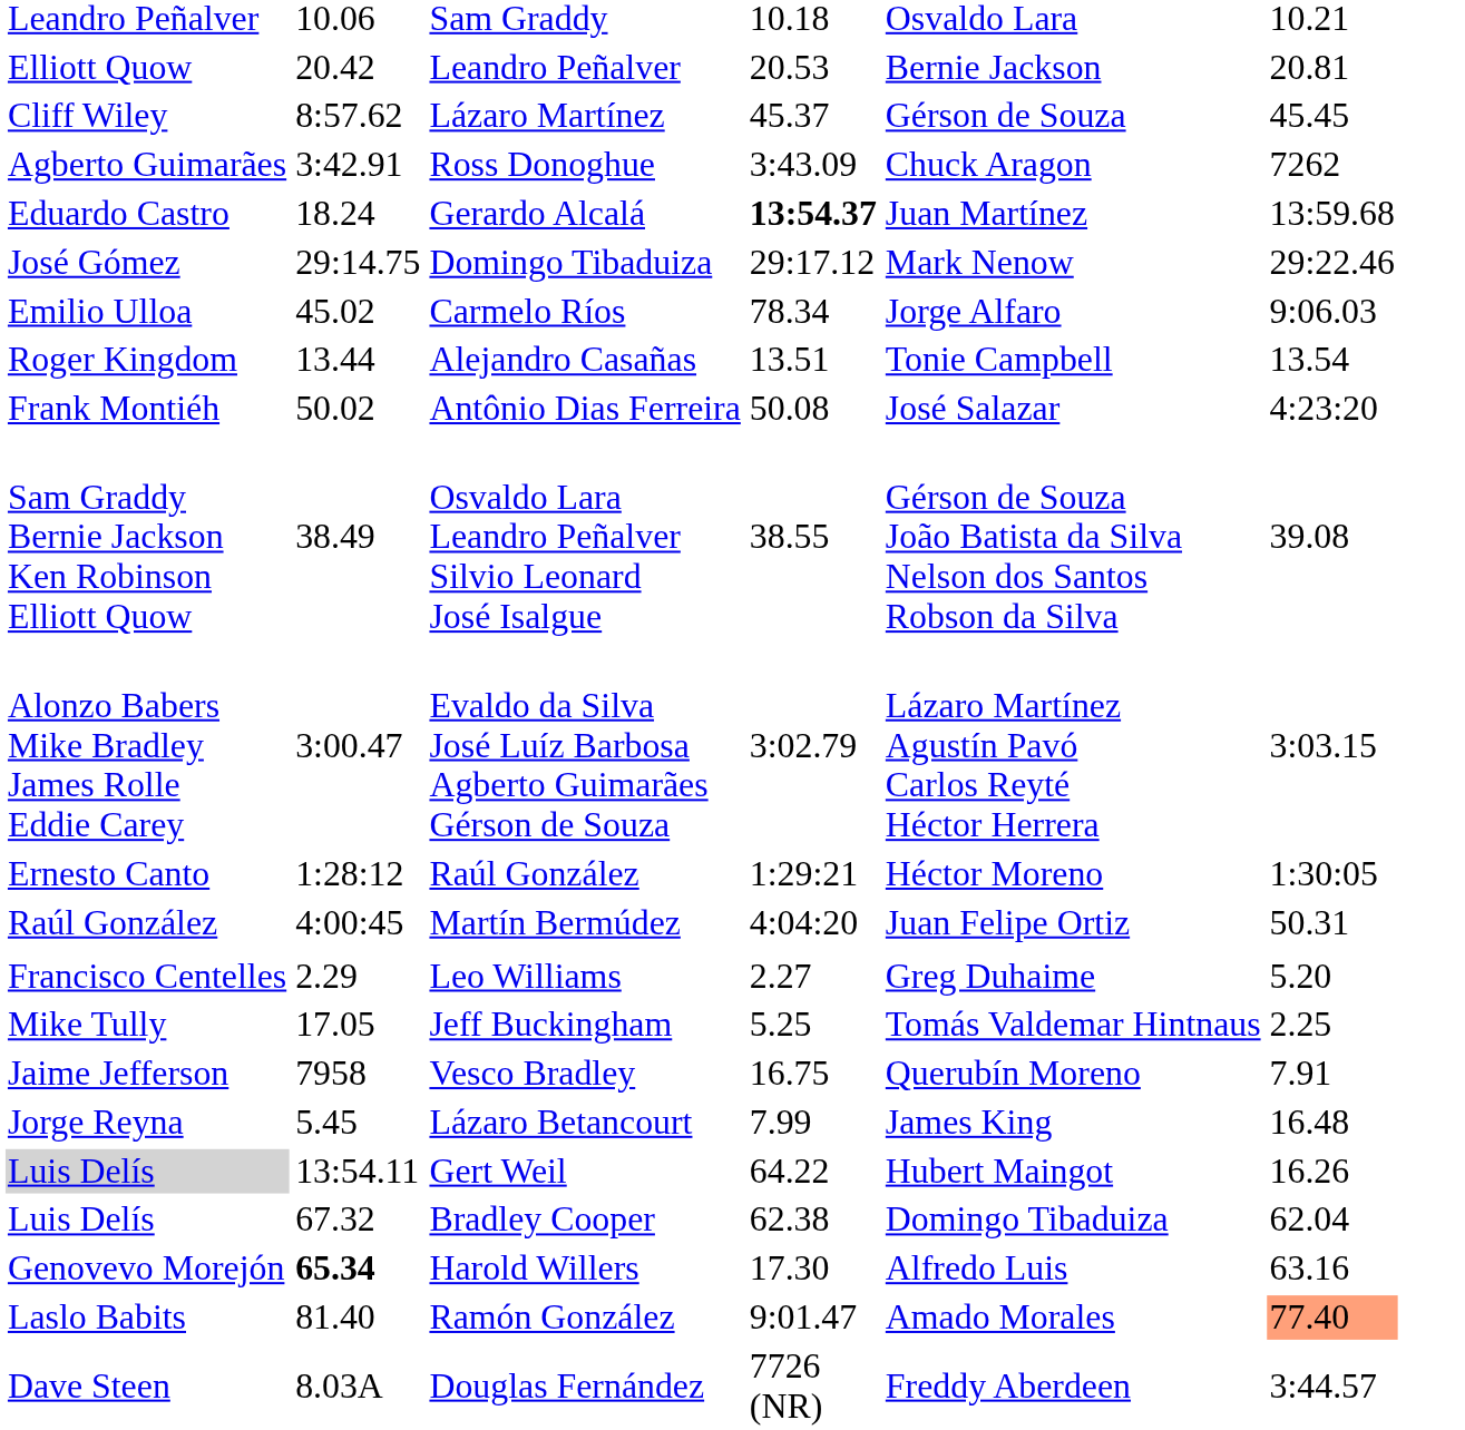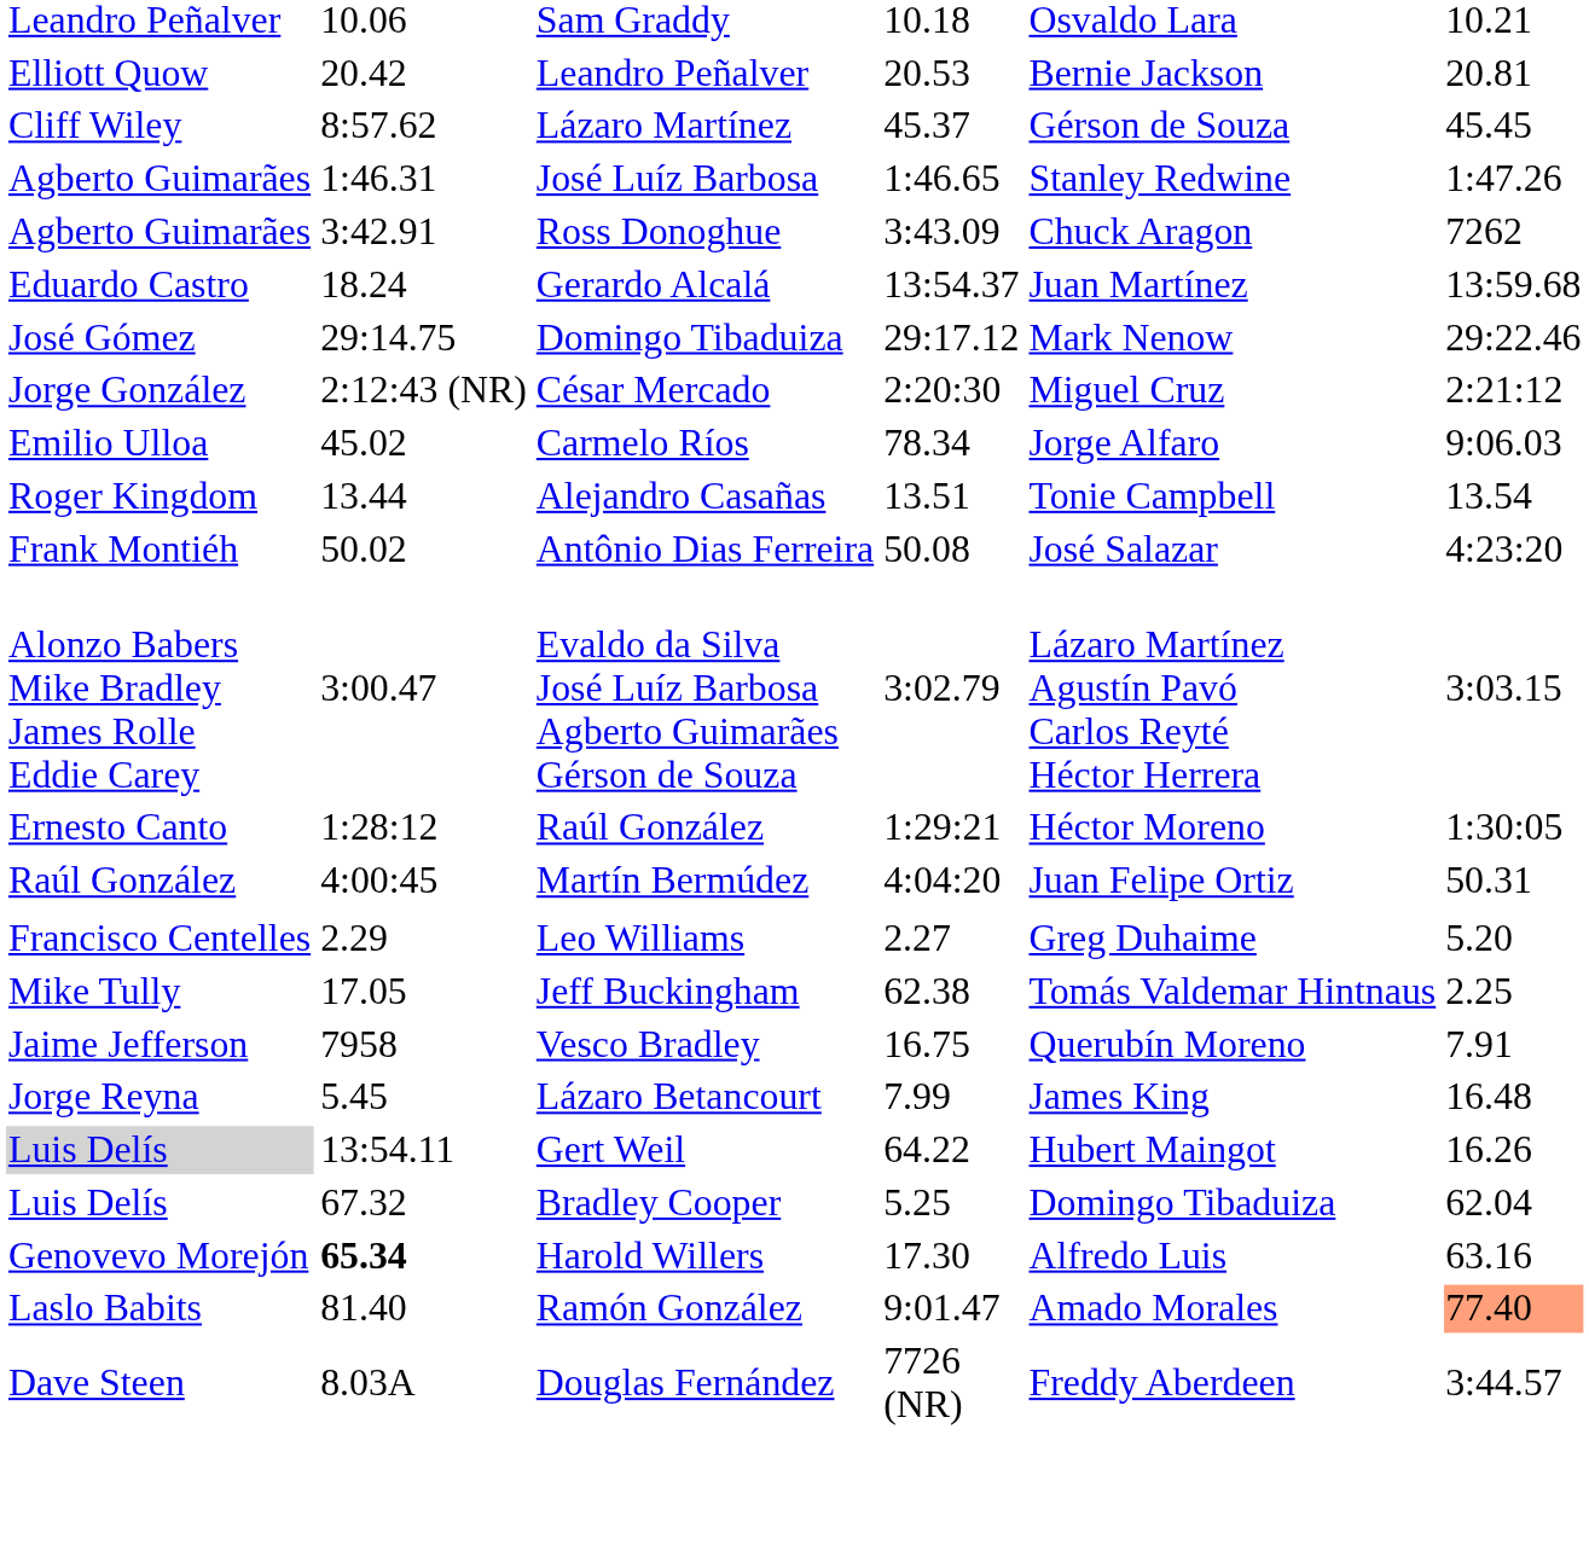 <table>
 <tr>
 <td></td>
 <td><a href='#'>Leandro Peñalver</a><br> </td>
 <td>10.06</td>
 <td><a href='#'>Sam Graddy</a><br> </td>
 <td>10.18</td>
 <td><a href='#'>Osvaldo Lara</a><br> </td>
 <td>10.21</td>
 </tr>
 <tr>
 <td></td>
 <td><a href='#'>Elliott Quow</a><br> </td>
 <td>20.42</td>
 <td><a href='#'>Leandro Peñalver</a><br> </td>
 <td>20.53</td>
 <td><a href='#'>Bernie Jackson</a><br> </td>
 <td>20.81</td>
 </tr>
 <tr>
 <td></td>
 <td><a href='#'>Cliff Wiley</a><br> </td>
 <td>8:57.62</td>
 <td><a href='#'>Lázaro Martínez</a><br> </td>
 <td>45.37</td>
 <td><a href='#'>Gérson de Souza</a><br> </td>
 <td>45.45</td>
 </tr>
 <tr>
 <td></td>
 <td><a href='#'>Agberto Guimarães</a><br> </td>
+<td>1:46.31</td>
+<td><a href='#'>José Luíz Barbosa</a><br> </td>
+<td>1:46.65</td>
+<td><a href='#'>Stanley Redwine</a><br> </td>
+<td>1:47.26</td>
+</tr>
+<tr>
+<td></td>
+<td><a href='#'>Agberto Guimarães</a><br> </td>
 <td>3:42.91</td>
 <td><a href='#'>Ross Donoghue</a><br> </td>
 <td>3:43.09</td>
 <td><a href='#'>Chuck Aragon</a><br> </td>
 <td>7262</td>
 </tr>
 <tr>
 <td></td>
 <td><a href='#'>Eduardo Castro</a><br> </td>
 <td>18.24</td>
 <td><a href='#'>Gerardo Alcalá</a><br> </td>
-<td><strong>13:54.37</strong></td>
+<td>13:54.37</td>
 <td><a href='#'>Juan Martínez</a><br> </td>
 <td>13:59.68</td>
 </tr>
 <tr>
 <td></td>
 <td><a href='#'>José Gómez</a><br> </td>
 <td>29:14.75</td>
 <td><a href='#'>Domingo Tibaduiza</a><br> </td>
 <td>29:17.12</td>
 <td><a href='#'>Mark Nenow</a><br> </td>
 <td>29:22.46</td>
+</tr>
+<tr>
+<td></td>
+<td><a href='#'>Jorge González</a><br> </td>
+<td>2:12:43 (NR)</td>
+<td><a href='#'>César Mercado</a><br> </td>
+<td>2:20:30</td>
+<td><a href='#'>Miguel Cruz</a><br> </td>
+<td>2:21:12</td>
 </tr>
 <tr>
 <td></td>
 <td><a href='#'>Emilio Ulloa</a><br> </td>
 <td>45.02</td>
 <td><a href='#'>Carmelo Ríos</a><br> </td>
 <td>78.34</td>
 <td><a href='#'>Jorge Alfaro</a><br> </td>
 <td>9:06.03</td>
 </tr>
 <tr>
 <td></td>
 <td><a href='#'>Roger Kingdom</a><br> </td>
 <td>13.44</td>
 <td><a href='#'>Alejandro Casañas</a><br> </td>
 <td>13.51</td>
 <td><a href='#'>Tonie Campbell</a><br> </td>
 <td>13.54</td>
 </tr>
 <tr>
 <td></td>
 <td><a href='#'>Frank Montiéh</a><br> </td>
 <td>50.02</td>
 <td><a href='#'>Antônio Dias Ferreira</a><br> </td>
 <td>50.08</td>
 <td><a href='#'>José Salazar</a><br> </td>
 <td>4:23:20</td>
-</tr>
-<tr>
-<td></td>
-<td><strong></strong><br><a href='#'>Sam Graddy</a><br><a href='#'>Bernie Jackson</a><br><a href='#'>Ken Robinson</a><br><a href='#'>Elliott Quow</a></td>
-<td>38.49</td>
-<td><strong></strong><br><a href='#'>Osvaldo Lara</a><br><a href='#'>Leandro Peñalver</a><br><a href='#'>Silvio Leonard</a><br><a href='#'>José Isalgue</a></td>
-<td>38.55</td>
-<td><strong></strong><br><a href='#'>Gérson de Souza</a><br><a href='#'>João Batista da Silva</a><br><a href='#'>Nelson dos Santos</a><br><a href='#'>Robson da Silva</a></td>
-<td>39.08</td>
 </tr>
 <tr>
 <td></td>
 <td><strong></strong><br><a href='#'>Alonzo Babers</a><br><a href='#'>Mike Bradley</a><br><a href='#'>James Rolle</a><br><a href='#'>Eddie Carey</a></td>
 <td>3:00.47</td>
 <td><strong></strong><br><a href='#'>Evaldo da Silva</a><br><a href='#'>José Luíz Barbosa</a><br><a href='#'>Agberto Guimarães</a><br><a href='#'>Gérson de Souza</a></td>
 <td>3:02.79</td>
 <td><strong></strong><br><a href='#'>Lázaro Martínez</a><br><a href='#'>Agustín Pavó</a><br><a href='#'>Carlos Reyté</a><br> <a href='#'>Héctor Herrera</a></td>
 <td>3:03.15</td>
 </tr>
 <tr>
 <td></td>
 <td><a href='#'>Ernesto Canto</a><br> </td>
 <td>1:28:12</td>
 <td><a href='#'>Raúl González</a><br> </td>
 <td>1:29:21</td>
 <td><a href='#'>Héctor Moreno</a><br> </td>
 <td>1:30:05</td>
 </tr>
 <tr>
 <td></td>
 <td><a href='#'>Raúl González</a><br> </td>
 <td>4:00:45</td>
 <td><a href='#'>Martín Bermúdez</a><br> </td>
 <td>4:04:20</td>
 <td><a href='#'>Juan Felipe Ortiz</a><br> </td>
 <td>50.31</td>
 </tr>
 <tr>
 </tr>
 <tr>
 <td></td>
 <td><a href='#'>Francisco Centelles</a><br> </td>
 <td>2.29</td>
 <td><a href='#'>Leo Williams</a><br> </td>
 <td>2.27</td>
 <td><a href='#'>Greg Duhaime</a><br> </td>
 <td>5.20</td>
 </tr>
 <tr>
 <td></td>
 <td><a href='#'>Mike Tully</a><br> </td>
 <td>17.05</td>
 <td><a href='#'>Jeff Buckingham</a><br> </td>
-<td>5.25</td>
+<td>62.38</td>
 <td><a href='#'>Tomás Valdemar Hintnaus</a><br> </td>
 <td>2.25</td>
 </tr>
 <tr>
 <td></td>
 <td><a href='#'>Jaime Jefferson</a><br> </td>
 <td>7958</td>
 <td><a href='#'>Vesco Bradley</a><br> </td>
 <td>16.75</td>
 <td><a href='#'>Querubín Moreno</a><br> </td>
 <td>7.91</td>
 </tr>
 <tr>
 <td></td>
 <td><a href='#'>Jorge Reyna</a><br> </td>
 <td>5.45</td>
 <td><a href='#'>Lázaro Betancourt</a><br> </td>
 <td>7.99</td>
 <td><a href='#'>James King</a><br> </td>
 <td>16.48</td>
 </tr>
 <tr>
 <td></td>
 <td style="background: lightgrey;"><a href='#'>Luis Delís</a><br> </td>
 <td>13:54.11</td>
 <td><a href='#'>Gert Weil</a><br> </td>
 <td>64.22</td>
 <td><a href='#'>Hubert Maingot</a><br> </td>
 <td>16.26</td>
 </tr>
 <tr>
 <td></td>
 <td><a href='#'>Luis Delís</a><br> </td>
 <td>67.32</td>
 <td><a href='#'>Bradley Cooper</a><br> </td>
-<td>62.38</td>
+<td>5.25</td>
 <td><a href='#'>Domingo Tibaduiza</a><br> </td>
 <td>62.04</td>
 </tr>
 <tr>
 <td></td>
 <td><a href='#'>Genovevo Morejón</a><br> </td>
 <td><strong>65.34</strong></td>
 <td><a href='#'>Harold Willers</a><br> </td>
 <td>17.30</td>
 <td><a href='#'>Alfredo Luis</a><br> </td>
 <td>63.16</td>
 </tr>
 <tr>
 <td></td>
 <td><a href='#'>Laslo Babits</a><br> </td>
 <td>81.40</td>
 <td><a href='#'>Ramón González</a><br> </td>
 <td>9:01.47</td>
 <td><a href='#'>Amado Morales</a><br> </td>
 <td style="background: lightsalmon;">77.40</td>
 </tr>
 <tr>
 <td></td>
 <td><a href='#'>Dave Steen</a><br> </td>
 <td>8.03A</td>
 <td><a href='#'>Douglas Fernández</a><br> </td>
 <td>7726<br>(NR)</td>
 <td><a href='#'>Freddy Aberdeen</a><br> </td>
 <td>3:44.57</td>
 </tr>
 </table>
